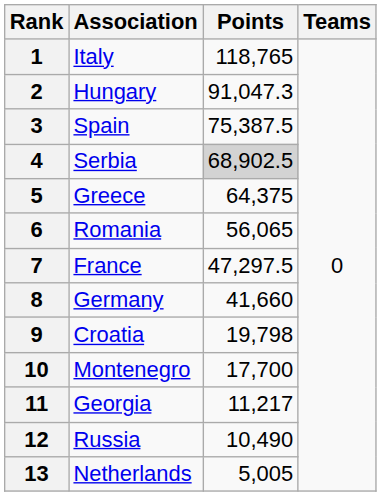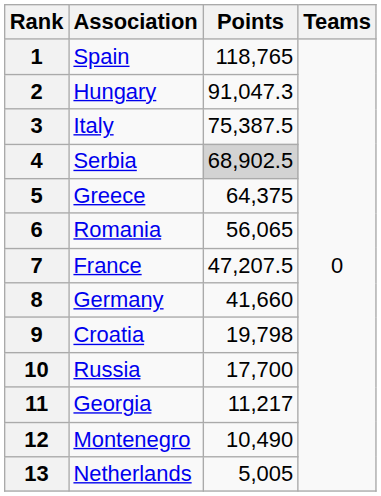 <table class="wikitable">
 <tr>
 <th>Rank</th>
 <th>Association</th>
 <th>Points</th>
 <th>Teams</th>
 </tr>
 <tr>
 <th>1</th>
-<td> <a href='#'>Italy</a></td>
+<td> <a href='#'>Spain</a></td>
 <td align=right>118,765</td>
 <td align=center rowspan=13>0</td>
 </tr>
 <tr>
 <th>2</th>
 <td> <a href='#'>Hungary</a></td>
 <td align=right>91,047.3</td>
 </tr>
 <tr>
 <th>3</th>
-<td> <a href='#'>Spain</a></td>
+<td> <a href='#'>Italy</a></td>
 <td align=right>75,387.5</td>
 </tr>
 <tr>
 <th>4</th>
 <td> <a href='#'>Serbia</a></td>
 <td align=right style="background: lightgrey;">68,902.5</td>
 </tr>
 <tr>
 <th>5</th>
 <td> <a href='#'>Greece</a></td>
 <td align=right>64,375</td>
 </tr>
 <tr>
 <th>6</th>
 <td> <a href='#'>Romania</a></td>
 <td align="right">56,065</td>
 </tr>
 <tr>
 <th>7</th>
 <td> <a href='#'>France</a></td>
-<td align="right">47,297.5</td>
+<td align="right">47,207.5</td>
 </tr>
 <tr>
 <th>8</th>
 <td> <a href='#'>Germany</a></td>
 <td align="right">41,660</td>
 </tr>
 <tr>
 <th>9</th>
 <td> <a href='#'>Croatia</a></td>
 <td align="right">19,798</td>
 </tr>
 <tr>
 <th>10</th>
-<td> <a href='#'>Montenegro</a></td>
+<td> <a href='#'>Russia</a></td>
 <td align="right">17,700</td>
 </tr>
 <tr>
 <th>11</th>
 <td> <a href='#'>Georgia</a></td>
 <td align="right">11,217</td>
 </tr>
 <tr>
 <th>12</th>
-<td> <a href='#'>Russia</a></td>
+<td> <a href='#'>Montenegro</a></td>
 <td align="right">10,490</td>
 </tr>
 <tr>
 <th>13</th>
 <td> <a href='#'>Netherlands</a></td>
 <td align="right">5,005</td>
 </tr>
 </table>
